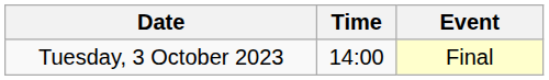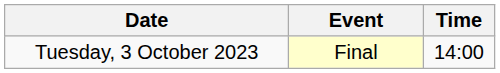 <table class = "wikitable" style="text-align:center;">
 <tr>
 <th width=220>Date</th>
+<th width=100>Event</th>
 <th width=50>Time</th>
-<th width=100>Event</th>
 </tr>
 <tr>
 <td>Tuesday, 3 October 2023</td>
+<td bgcolor=ffffcc>Final</td>
 <td>14:00</td>
-<td bgcolor=ffffcc>Final</td>
 </tr>
 </table>
